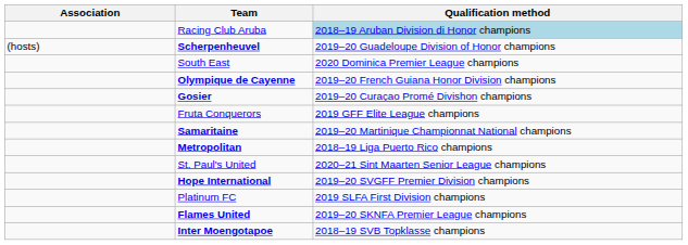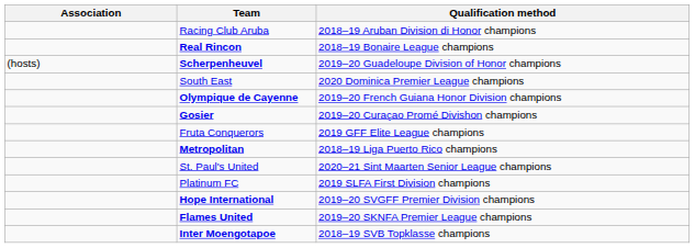 <table class="wikitable">
 <tr>
 <th width=250>Association</th>
 <th width=200>Team</th>
 <th width=550>Qualification method</th>
 </tr>
 <tr>
 <td></td>
 <td><a href='#'>Racing Club Aruba</a></td>
-<td style="background: lightblue;"><a href='#'>2018–19 Aruban Division di Honor</a> champions</td>
+<td><a href='#'>2018–19 Aruban Division di Honor</a> champions</td>
+</tr>
+<tr>
+<td></td>
+<td><strong><a href='#'>Real Rincon</a></strong></td>
+<td><a href='#'>2018–19 Bonaire League</a> champions</td>
 </tr>
 <tr>
 <td> (hosts)</td>
 <td><strong><a href='#'>Scherpenheuvel</a></strong></td>
 <td><a href='#'>2019–20 Guadeloupe Division of Honor</a> champions</td>
 </tr>
 <tr>
 <td></td>
 <td><a href='#'>South East</a></td>
 <td><a href='#'>2020 Dominica Premier League</a> champions</td>
 </tr>
 <tr>
 <td></td>
 <td><strong><a href='#'>Olympique de Cayenne</a></strong></td>
 <td><a href='#'>2019–20 French Guiana Honor Division</a> champions</td>
 </tr>
 <tr>
 <td></td>
 <td><strong><a href='#'>Gosier</a></strong></td>
 <td><a href='#'>2019–20 Curaçao Promé Divishon</a> champions</td>
 </tr>
 <tr>
 <td></td>
 <td><a href='#'>Fruta Conquerors</a></td>
 <td><a href='#'>2019 GFF Elite League</a> champions</td>
 </tr>
 <tr>
 <td></td>
-<td><strong><a href='#'>Samaritaine</a></strong></td>
-<td><a href='#'>2019–20 Martinique Championnat National</a> champions</td>
-</tr>
-<tr>
-<td></td>
 <td><strong><a href='#'>Metropolitan</a></strong></td>
 <td><a href='#'>2018–19 Liga Puerto Rico</a> champions</td>
 </tr>
 <tr>
 <td></td>
 <td><a href='#'>St. Paul's United</a></td>
 <td><a href='#'>2020–21 Sint Maarten Senior League</a> champions</td>
 </tr>
 <tr>
 <td></td>
-<td><strong><a href='#'>Hope International</a></strong></td>
-<td><a href='#'>2019–20 SVGFF Premier Division</a> champions</td>
+<td><a href='#'>Platinum FC</a></td>
+<td><a href='#'>2019 SLFA First Division</a> champions</td>
 </tr>
 <tr>
 <td></td>
-<td><a href='#'>Platinum FC</a></td>
-<td><a href='#'>2019 SLFA First Division</a> champions</td>
+<td><strong><a href='#'>Hope International</a></strong></td>
+<td><a href='#'>2019–20 SVGFF Premier Division</a> champions</td>
 </tr>
 <tr>
 <td></td>
 <td><strong><a href='#'>Flames United</a></strong></td>
 <td><a href='#'>2019–20 SKNFA Premier League</a> champions</td>
 </tr>
 <tr>
 <td></td>
 <td><strong><a href='#'>Inter Moengotapoe</a></strong></td>
 <td><a href='#'>2018–19 SVB Topklasse</a> champions</td>
 </tr>
 </table>
